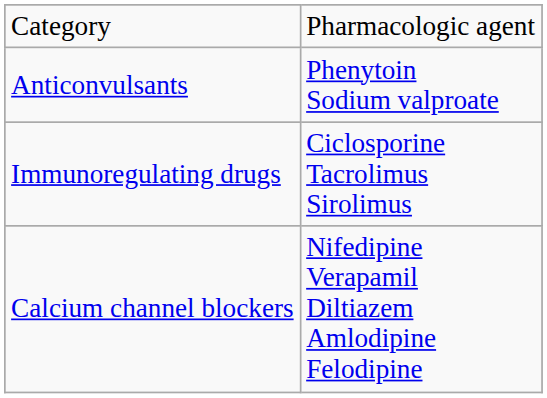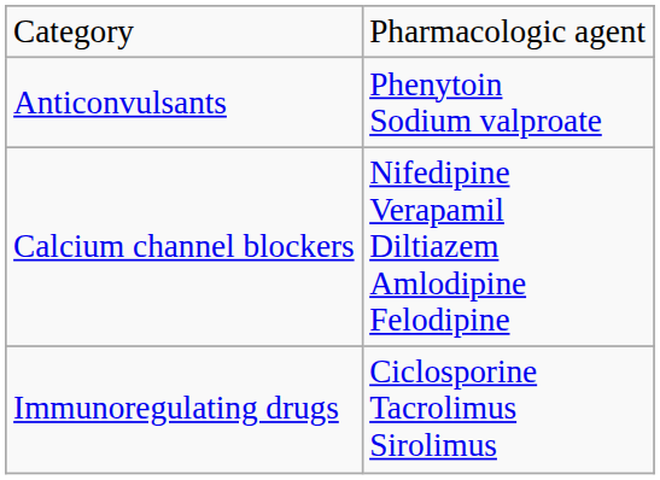 <table class="wikitable">
 <tr>
 <td>Category</td>
 <td>Pharmacologic agent</td>
 </tr>
 <tr>
 <td><a href='#'>Anticonvulsants</a></td>
 <td><a href='#'>Phenytoin</a><br><a href='#'>Sodium valproate</a></td>
 </tr>
 <tr>
+<td><a href='#'>Calcium channel blockers</a></td>
+<td><a href='#'>Nifedipine</a><br><a href='#'>Verapamil</a><br><a href='#'>Diltiazem</a><br><a href='#'>Amlodipine</a><br><a href='#'>Felodipine</a></td>
+</tr>
+<tr>
 <td><a href='#'>Immunoregulating drugs</a></td>
 <td><a href='#'>Ciclosporine</a><br><a href='#'>Tacrolimus</a><br><a href='#'>Sirolimus</a></td>
 </tr>
-<tr>
-<td><a href='#'>Calcium channel blockers</a></td>
-<td><a href='#'>Nifedipine</a><br><a href='#'>Verapamil</a><br><a href='#'>Diltiazem</a><br><a href='#'>Amlodipine</a><br><a href='#'>Felodipine</a></td>
-</tr>
 </table>
